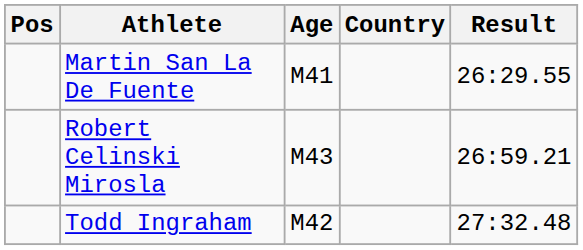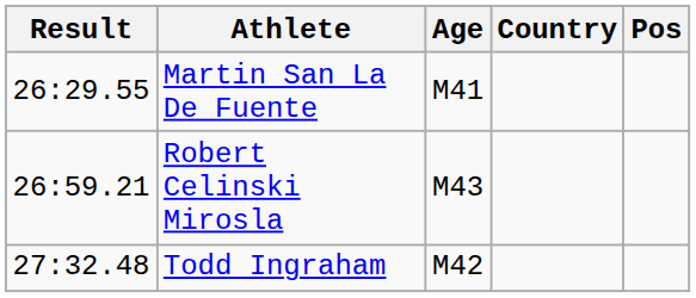 <table class="wikitable"  style="text-align:center; width:50%;">
 <tr>
-<th>Pos</th>
+<th>Result</th>
 <th>Athlete</th>
 <th>Age</th>
 <th>Country</th>
-<th>Result</th>
+<th>Pos</th>
 </tr>
 <tr>
-<td align=center></td>
+<td>26:29.55</td>
 <td align=left><a href='#'>Martin San La De Fuente</a></td>
 <td align=left>M41</td>
 <td align=left></td>
-<td>26:29.55</td>
+<td align=center></td>
 </tr>
 <tr>
-<td align=center></td>
+<td>26:59.21</td>
 <td align=left><a href='#'>Robert Celinski Mirosla</a></td>
 <td align=left>M43</td>
 <td align=left></td>
-<td>26:59.21</td>
+<td align=center></td>
 </tr>
 <tr>
-<td align=center></td>
+<td>27:32.48</td>
 <td align=left><a href='#'>Todd Ingraham</a></td>
 <td align=left>M42</td>
 <td align=left></td>
-<td>27:32.48</td>
+<td align=center></td>
 </tr>
 </table>
